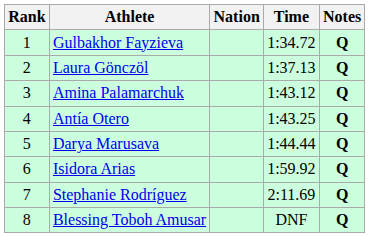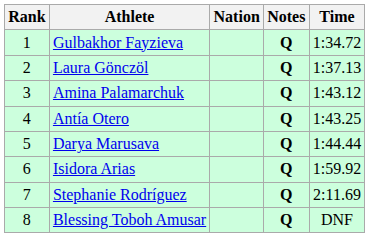 <table class="wikitable sortable" style="text-align:center;">
 <tr>
 <th>Rank</th>
 <th>Athlete</th>
 <th>Nation</th>
+<th>Notes</th>
 <th>Time</th>
-<th>Notes</th>
 </tr>
 <tr bgcolor=ccffdd>
 <td>1</td>
 <td align=left><a href='#'>Gulbakhor Fayzieva</a></td>
 <td align=left></td>
+<td><strong>Q</strong></td>
 <td>1:34.72</td>
-<td><strong>Q</strong></td>
 </tr>
 <tr bgcolor=ccffdd>
 <td>2</td>
 <td align=left><a href='#'>Laura Gönczöl</a></td>
 <td align=left></td>
+<td><strong>Q</strong></td>
 <td>1:37.13</td>
-<td><strong>Q</strong></td>
 </tr>
 <tr bgcolor=ccffdd>
 <td>3</td>
 <td align=left><a href='#'>Amina Palamarchuk</a></td>
 <td align=left></td>
+<td><strong>Q</strong></td>
 <td>1:43.12</td>
-<td><strong>Q</strong></td>
 </tr>
 <tr bgcolor=ccffdd>
 <td>4</td>
 <td align=left><a href='#'>Antía Otero</a></td>
 <td align=left></td>
+<td><strong>Q</strong></td>
 <td>1:43.25</td>
-<td><strong>Q</strong></td>
 </tr>
 <tr bgcolor=ccffdd>
 <td>5</td>
 <td align=left><a href='#'>Darya Marusava</a></td>
 <td align=left></td>
+<td><strong>Q</strong></td>
 <td>1:44.44</td>
-<td><strong>Q</strong></td>
 </tr>
 <tr bgcolor=ccffdd>
 <td>6</td>
 <td align=left><a href='#'>Isidora Arias</a></td>
 <td align=left></td>
+<td><strong>Q</strong></td>
 <td>1:59.92</td>
-<td><strong>Q</strong></td>
 </tr>
 <tr bgcolor=ccffdd>
 <td>7</td>
 <td align=left><a href='#'>Stephanie Rodríguez</a></td>
 <td align=left></td>
+<td><strong>Q</strong></td>
 <td>2:11.69</td>
-<td><strong>Q</strong></td>
 </tr>
 <tr bgcolor=ccffdd>
 <td>8</td>
 <td align=left><a href='#'>Blessing Toboh Amusar</a></td>
 <td align=left></td>
+<td><strong>Q</strong></td>
 <td>DNF</td>
-<td><strong>Q</strong></td>
 </tr>
 </table>
